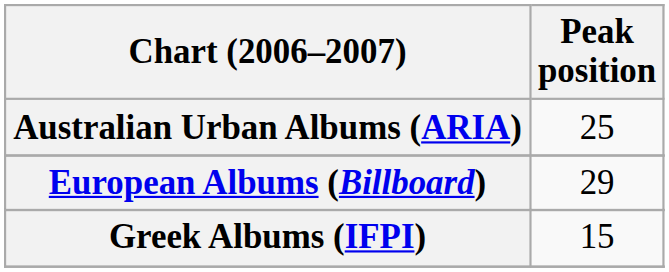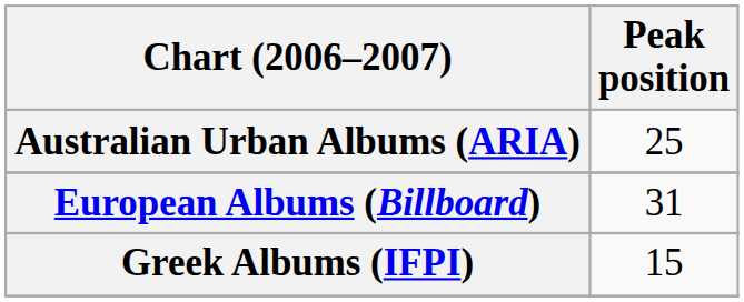 <table class="wikitable sortable plainrowheaders" style="text-align:center">
 <tr>
 <th scope="col">Chart (2006–2007)</th>
 <th scope="col">Peak<br>position</th>
 </tr>
 <tr>
 <th scope="row">Australian Urban Albums (<a href='#'>ARIA</a>)</th>
 <td>25</td>
 </tr>
 <tr>
 </tr>
 <tr>
 </tr>
 <tr>
 <th scope="row"><a href='#'>European Albums</a> (<em><a href='#'>Billboard</a></em>)</th>
-<td>29</td>
+<td>31</td>
 </tr>
 <tr>
 </tr>
 <tr>
 </tr>
 <tr>
 </tr>
 <tr>
 <th scope="row">Greek Albums (<a href='#'>IFPI</a>)</th>
 <td>15</td>
 </tr>
 <tr>
 </tr>
 <tr>
 </tr>
 <tr>
 </tr>
 <tr>
 </tr>
 <tr>
 </tr>
 </table>
